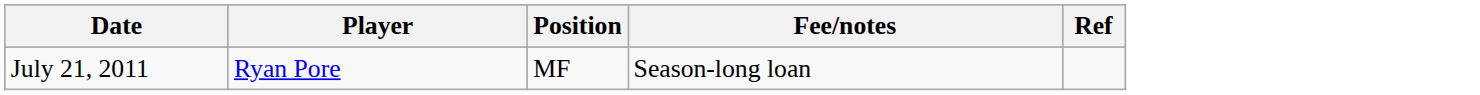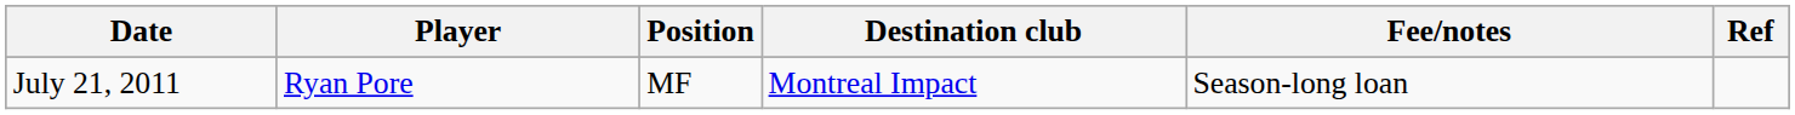 <table class="wikitable" style="font-size:95%;">
 <tr>
 <th width=125px>Date</th>
 <th width=170px>Player</th>
 <th width=50px>Position</th>
+<th width=200px>Destination club</th>
 <th width=250px>Fee/notes</th>
 <th width=30px>Ref</th>
 </tr>
 <tr>
 <td>July 21, 2011</td>
 <td> <a href='#'>Ryan Pore</a></td>
 <td>MF</td>
+<td> <a href='#'>Montreal Impact</a></td>
 <td>Season-long loan</td>
 <td></td>
 </tr>
 </table>
